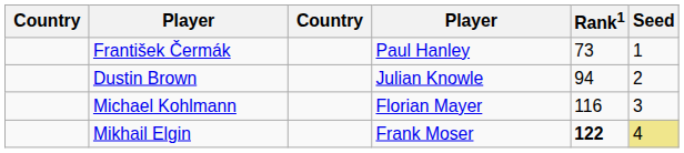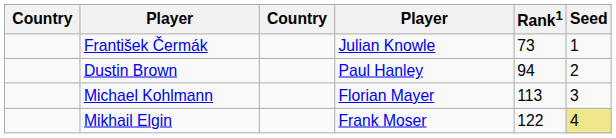 <table class="sortable wikitable">
 <tr>
 <th width="70">Country</th>
 <th width="175">Player</th>
 <th width="70">Country</th>
 <th width="175">Player</th>
 <th>Rank<sup>1</sup></th>
 <th>Seed</th>
 </tr>
 <tr>
 <td></td>
 <td><a href='#'>František Čermák</a></td>
 <td></td>
-<td><a href='#'>Paul Hanley</a></td>
+<td><a href='#'>Julian Knowle</a></td>
 <td>73</td>
 <td>1</td>
 </tr>
 <tr>
 <td></td>
 <td><a href='#'>Dustin Brown</a></td>
 <td></td>
-<td><a href='#'>Julian Knowle</a></td>
+<td><a href='#'>Paul Hanley</a></td>
 <td>94</td>
 <td>2</td>
 </tr>
 <tr>
 <td></td>
 <td><a href='#'>Michael Kohlmann</a></td>
 <td></td>
 <td><a href='#'>Florian Mayer</a></td>
-<td>116</td>
+<td>113</td>
 <td>3</td>
 </tr>
 <tr>
 <td></td>
 <td><a href='#'>Mikhail Elgin</a></td>
 <td></td>
 <td><a href='#'>Frank Moser</a></td>
-<td><strong>122</strong></td>
+<td>122</td>
 <td style="background: khaki;">4</td>
 </tr>
 </table>
